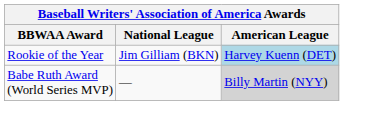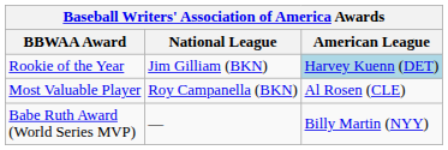 <table class="wikitable">
 <tr>
 <th colspan="3"><a href='#'>Baseball Writers' Association of America</a> Awards</th>
 </tr>
 <tr>
 <th>BBWAA Award</th>
 <th>National League</th>
 <th>American League</th>
 </tr>
 <tr>
 <td><a href='#'>Rookie of the Year</a></td>
 <td><a href='#'>Jim Gilliam</a> (<a href='#'>BKN</a>)</td>
 <td style="background: lightblue;"><a href='#'>Harvey Kuenn</a> (<a href='#'>DET</a>)</td>
 </tr>
 <tr>
+<td><a href='#'>Most Valuable Player</a></td>
+<td><a href='#'>Roy Campanella</a> (<a href='#'>BKN</a>)</td>
+<td><a href='#'>Al Rosen</a> (<a href='#'>CLE</a>)</td>
+</tr>
+<tr>
 <td><a href='#'>Babe Ruth Award</a><br>(World Series MVP)</td>
 <td>—</td>
-<td style="background: lightgrey;"><a href='#'>Billy Martin</a> (<a href='#'>NYY</a>)</td>
+<td><a href='#'>Billy Martin</a> (<a href='#'>NYY</a>)</td>
 </tr>
 </table>
